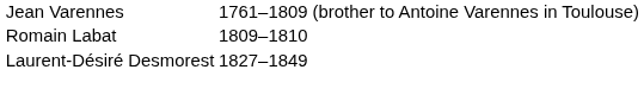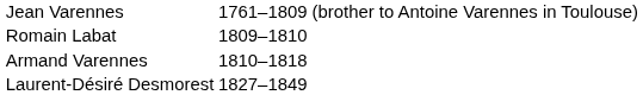 <table>
 <tr>
 <td>Jean Varennes</td>
 <td>1761–1809 (brother to Antoine Varennes in Toulouse)</td>
 </tr>
 <tr>
 <td>Romain Labat</td>
 <td>1809–1810</td>
 </tr>
 <tr>
+<td>Armand Varennes</td>
+<td>1810–1818</td>
+</tr>
+<tr>
 <td>Laurent-Désiré Desmorest</td>
 <td>1827–1849</td>
 </tr>
 </table>
